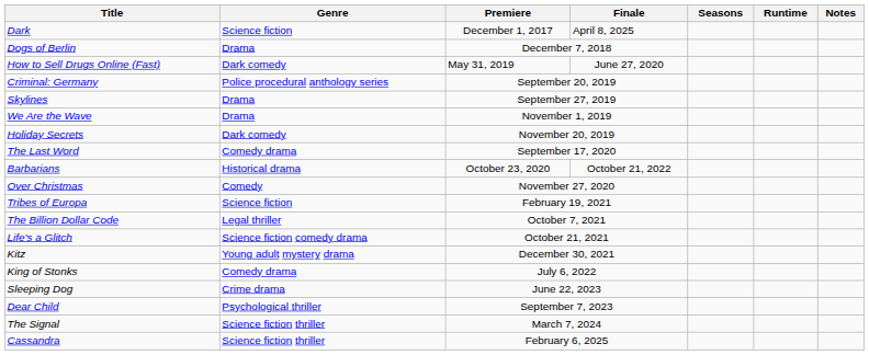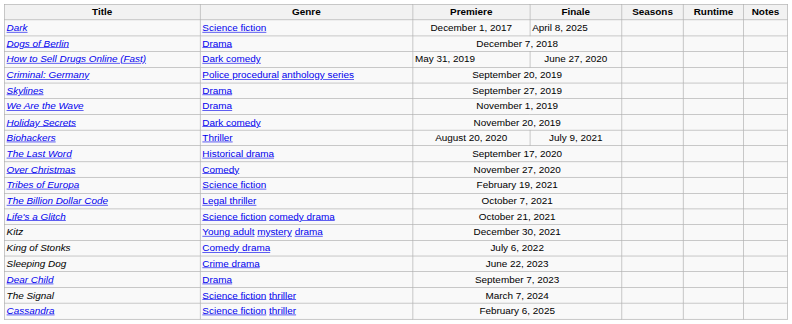 <table class="wikitable sortable" style="width:100%">
 <tr>
 <th scope="col" style="width:25%;">Title</th>
 <th>Genre</th>
 <th>Premiere</th>
 <th>Finale</th>
 <th>Seasons</th>
 <th>Runtime</th>
 <th>Notes</th>
 </tr>
 <tr>
 <td><em><a href='#'>Dark</a></em></td>
 <td><a href='#'>Science fiction</a></td>
 <td style="text-align:center">December 1, 2017</td>
 <td>April 8, 2025</td>
 <td></td>
 <td></td>
 <td></td>
 </tr>
 <tr>
 <td><em><a href='#'>Dogs of Berlin</a></em></td>
 <td><a href='#'>Drama</a></td>
 <td colspan="2" style="text-align:center">December 7, 2018</td>
 <td></td>
 <td></td>
 <td></td>
 </tr>
 <tr>
 <td><em><a href='#'>How to Sell Drugs Online (Fast)</a></em></td>
 <td><a href='#'>Dark comedy</a></td>
 <td>May 31, 2019</td>
 <td style="text-align:center">June 27, 2020</td>
 <td></td>
 <td></td>
 <td></td>
 </tr>
 <tr>
 <td><em><a href='#'>Criminal: Germany</a></em></td>
 <td><a href='#'>Police procedural</a> <a href='#'>anthology series</a></td>
 <td colspan="2" style="text-align:center">September 20, 2019</td>
 <td></td>
 <td></td>
 <td></td>
 </tr>
 <tr>
 <td><em><a href='#'>Skylines</a></em></td>
 <td><a href='#'>Drama</a></td>
 <td colspan="2" style="text-align:center">September 27, 2019</td>
 <td></td>
 <td></td>
 <td></td>
 </tr>
 <tr>
 <td><em><a href='#'>We Are the Wave</a></em></td>
 <td><a href='#'>Drama</a></td>
 <td colspan="2" style="text-align:center">November 1, 2019</td>
 <td></td>
 <td></td>
 <td></td>
 </tr>
 <tr>
 <td><em><a href='#'>Holiday Secrets</a></em></td>
 <td><a href='#'>Dark comedy</a></td>
 <td colspan="2" style="text-align:center">November 20, 2019</td>
 <td></td>
 <td></td>
 <td></td>
 </tr>
 <tr>
-<td><em><a href='#'>The Last Word</a></em></td>
-<td><a href='#'>Comedy drama</a></td>
-<td colspan="2" style="text-align:center">September 17, 2020</td>
+<td><em><a href='#'>Biohackers</a></em></td>
+<td><a href='#'>Thriller</a></td>
+<td style="text-align:center">August 20, 2020</td>
+<td style="text-align:center">July 9, 2021</td>
 <td></td>
 <td></td>
 <td></td>
 </tr>
 <tr>
-<td><em><a href='#'>Barbarians</a></em></td>
+<td><em><a href='#'>The Last Word</a></em></td>
 <td><a href='#'>Historical drama</a></td>
-<td style="text-align:center">October 23, 2020</td>
-<td style="text-align:center">October 21, 2022</td>
+<td colspan="2" style="text-align:center">September 17, 2020</td>
 <td></td>
 <td></td>
 <td></td>
 </tr>
 <tr>
 <td><em><a href='#'>Over Christmas</a></em></td>
 <td><a href='#'>Comedy</a></td>
 <td colspan="2" style="text-align:center">November 27, 2020</td>
 <td></td>
 <td></td>
 <td></td>
 </tr>
 <tr>
 <td><em><a href='#'>Tribes of Europa</a></em></td>
 <td><a href='#'>Science fiction</a></td>
 <td colspan="2" style="text-align:center">February 19, 2021</td>
 <td></td>
 <td></td>
 <td></td>
 </tr>
 <tr>
 <td><em><a href='#'>The Billion Dollar Code</a></em></td>
 <td><a href='#'>Legal thriller</a></td>
 <td colspan="2" style="text-align:center">October 7, 2021</td>
 <td></td>
 <td></td>
 <td></td>
 </tr>
 <tr>
 <td><em><a href='#'>Life's a Glitch</a></em></td>
 <td><a href='#'>Science fiction</a> <a href='#'>comedy drama</a></td>
 <td colspan="2" style="text-align:center">October 21, 2021</td>
 <td></td>
 <td></td>
 <td></td>
 </tr>
 <tr>
 <td><em>Kitz</em></td>
 <td><a href='#'>Young adult</a> <a href='#'>mystery</a> <a href='#'>drama</a></td>
 <td colspan="2" style="text-align:center">December 30, 2021</td>
 <td></td>
 <td></td>
 <td></td>
 </tr>
 <tr>
 <td><em>King of Stonks</em></td>
 <td><a href='#'>Comedy drama</a></td>
 <td colspan="2" style="text-align:center">July 6, 2022</td>
 <td></td>
 <td></td>
 <td></td>
 </tr>
 <tr>
 <td><em>Sleeping Dog</em></td>
 <td><a href='#'>Crime drama</a></td>
 <td colspan="2" style="text-align:center">June 22, 2023</td>
 <td></td>
 <td></td>
 <td></td>
 </tr>
 <tr>
 <td><em><a href='#'>Dear Child</a></em></td>
-<td><a href='#'>Psychological thriller</a></td>
+<td><a href='#'>Drama</a></td>
 <td colspan="2" style="text-align:center">September 7, 2023</td>
 <td></td>
 <td></td>
 <td></td>
 </tr>
 <tr>
 <td><em>The Signal</em></td>
 <td><a href='#'>Science fiction</a> <a href='#'>thriller</a></td>
 <td colspan="2" style="text-align:center">March 7, 2024</td>
 <td></td>
 <td></td>
 <td></td>
 </tr>
 <tr>
 <td><em><a href='#'>Cassandra</a></em></td>
 <td><a href='#'>Science fiction</a> <a href='#'>thriller</a></td>
 <td colspan="2" style="text-align:center">February 6, 2025</td>
 <td></td>
 <td></td>
 <td></td>
 </tr>
 </table>
